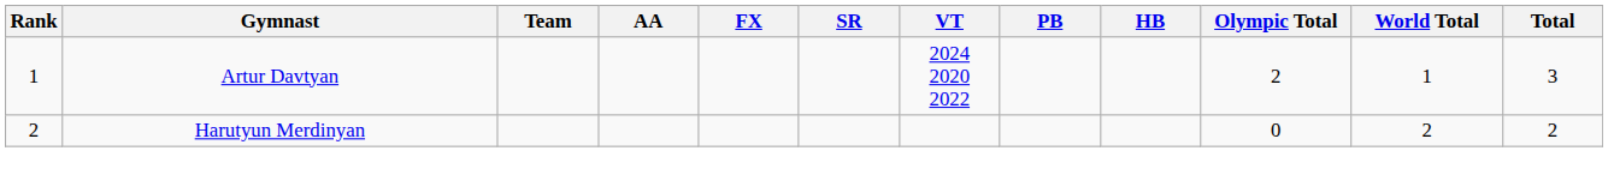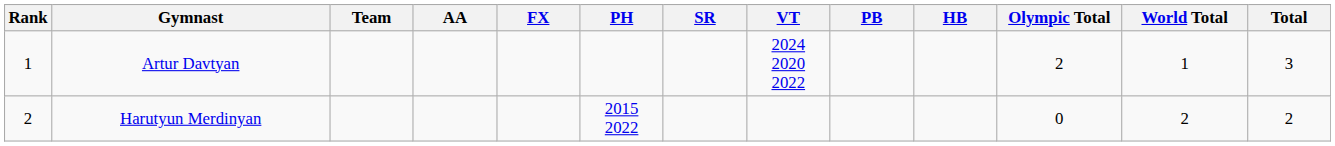 <table class="wikitable sortable" width=100% style="text-align:center;">
 <tr>
 <th style="width:1.8em;">Rank</th>
 <th class=unsortable>Gymnast</th>
 <th style="width:4.5em;">Team</th>
 <th style="width:4.5em;">AA</th>
 <th style="width:4.5em;"><a href='#'>FX</a></th>
+<th style="width:4.5em;"><a href='#'>PH</a></th>
 <th style="width:4.5em;"><a href='#'>SR</a></th>
 <th style="width:4.5em;"><a href='#'>VT</a></th>
 <th style="width:4.5em;"><a href='#'>PB</a></th>
 <th style="width:4.5em;"><a href='#'>HB</a></th>
 <th style="width:7.0em;"><a href='#'>Olympic</a> Total</th>
 <th style="width:7.0em;"><a href='#'>World</a> Total</th>
 <th style="width:4.5em;">Total</th>
 </tr>
 <tr>
 <td>1</td>
 <td><a href='#'>Artur Davtyan</a></td>
+<td></td>
 <td></td>
 <td></td>
 <td></td>
 <td></td>
 <td> <a href='#'>2024</a><br> <a href='#'>2020</a><br> <a href='#'>2022</a></td>
 <td></td>
 <td></td>
 <td>2</td>
 <td>1</td>
 <td>3</td>
 </tr>
 <tr>
 <td>2</td>
 <td><a href='#'>Harutyun Merdinyan</a></td>
 <td></td>
 <td></td>
 <td></td>
+<td> <a href='#'>2015</a><br> <a href='#'>2022</a></td>
 <td></td>
 <td></td>
 <td></td>
 <td></td>
 <td>0</td>
 <td>2</td>
 <td>2</td>
 </tr>
 </table>
